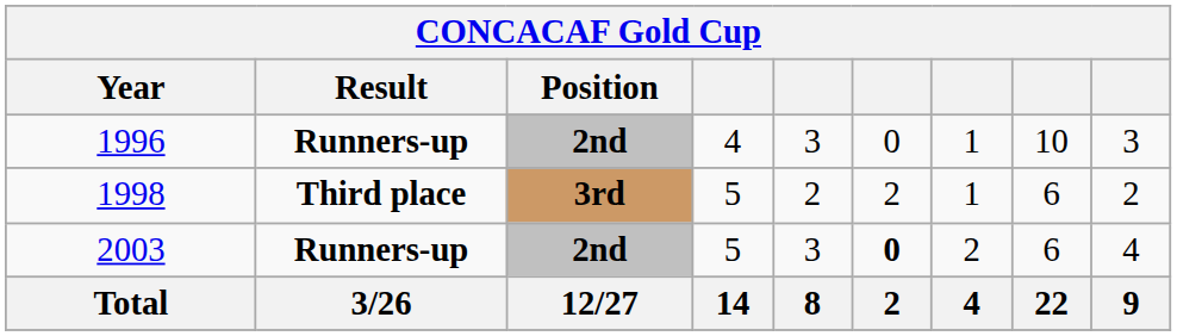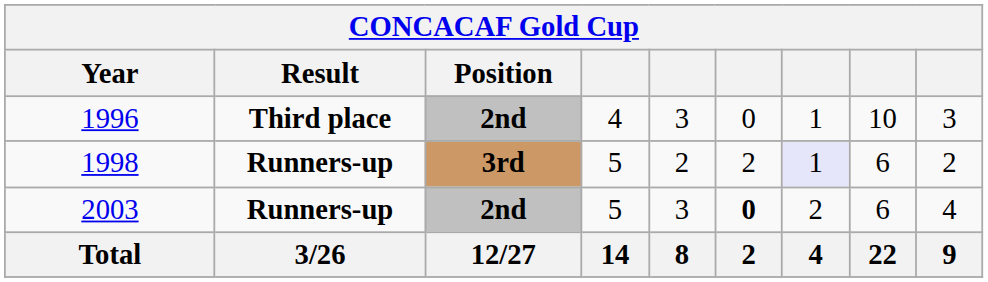 <table class="wikitable" style="text-align: center;">
 <tr>
 <th colspan=9><a href='#'>CONCACAF Gold Cup</a></th>
 </tr>
 <tr>
 <th style="width:110px;">Year</th>
 <th style="width:110px;">Result</th>
 <th style="width:80px;">Position</th>
 <th style="width:30px;"></th>
 <th style="width:30px;"></th>
 <th style="width:30px;"></th>
 <th style="width:30px;"></th>
 <th style="width:30px;"></th>
 <th style="width:30px;"></th>
 </tr>
 <tr>
 <td> <a href='#'>1996</a></td>
-<td><strong>Runners-up</strong></td>
+<td><strong>Third place</strong></td>
 <td style="background:silver;"><strong>2nd</strong></td>
 <td>4</td>
 <td>3</td>
 <td>0</td>
 <td>1</td>
 <td>10</td>
 <td>3</td>
 </tr>
 <tr>
 <td> <a href='#'>1998</a></td>
-<td><strong>Third place</strong></td>
+<td><strong>Runners-up</strong></td>
 <td style="background:#c96;"><strong>3rd</strong></td>
 <td>5</td>
 <td>2</td>
 <td>2</td>
-<td>1</td>
+<td style="background: lavender;">1</td>
 <td>6</td>
 <td>2</td>
 </tr>
 <tr>
 <td>  <a href='#'>2003</a></td>
 <td><strong>Runners-up</strong></td>
 <td style="background:silver;"><strong>2nd</strong></td>
 <td>5</td>
 <td>3</td>
 <td><strong>0</strong></td>
 <td>2</td>
 <td>6</td>
 <td>4</td>
 </tr>
 <tr>
 <th><strong>Total</strong></th>
 <th><strong>3/26</strong></th>
 <th><strong>12/27</strong></th>
 <th><strong>14</strong></th>
 <th><strong>8</strong></th>
 <th><strong>2</strong></th>
 <th><strong>4</strong></th>
 <th><strong>22</strong></th>
 <th><strong>9</strong></th>
 </tr>
 </table>
